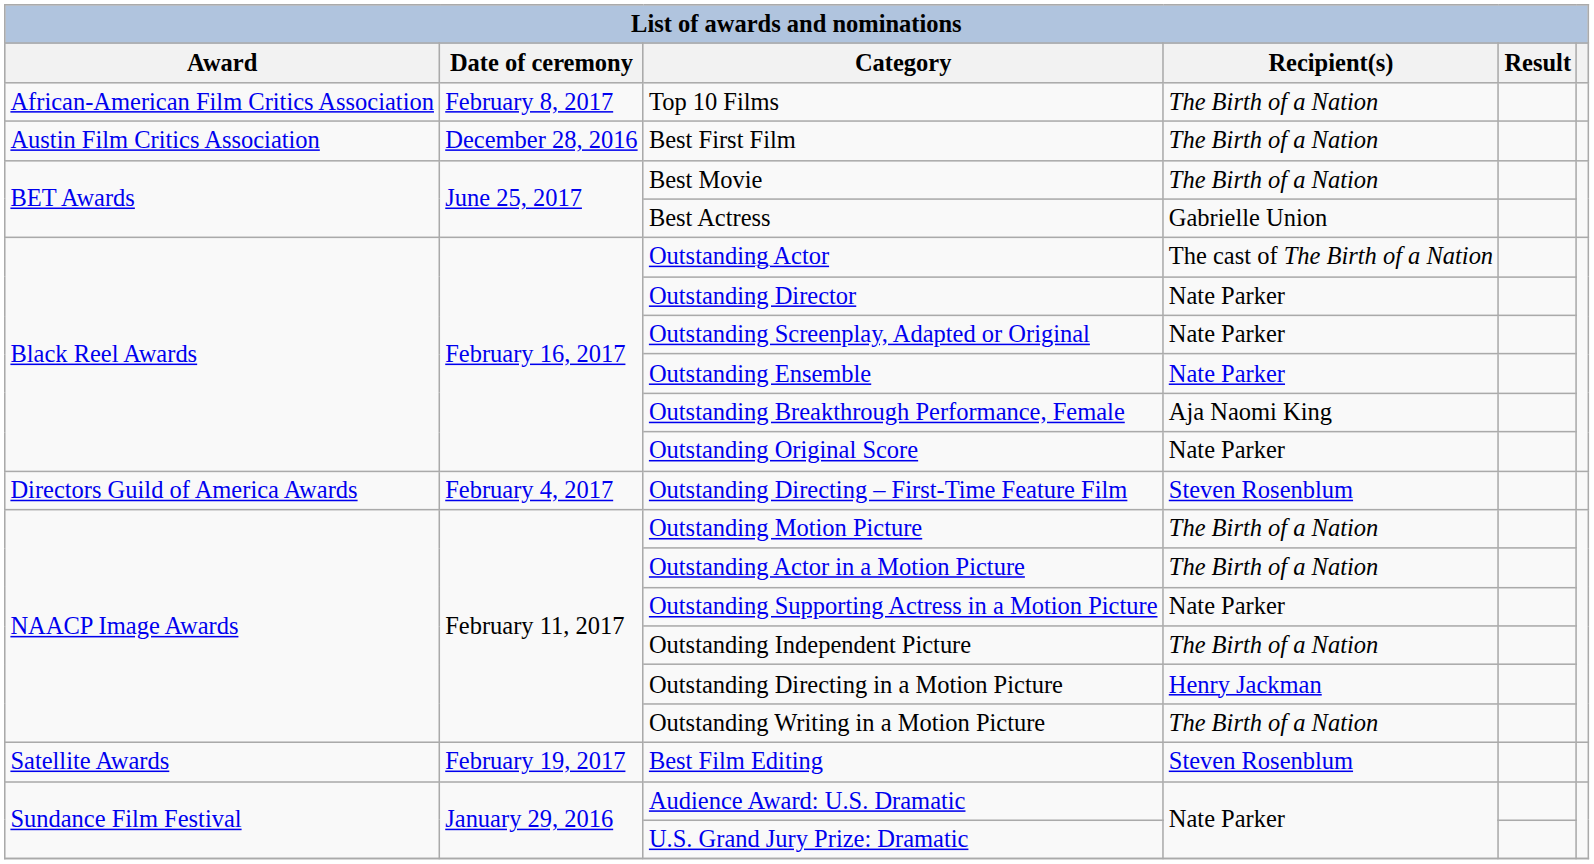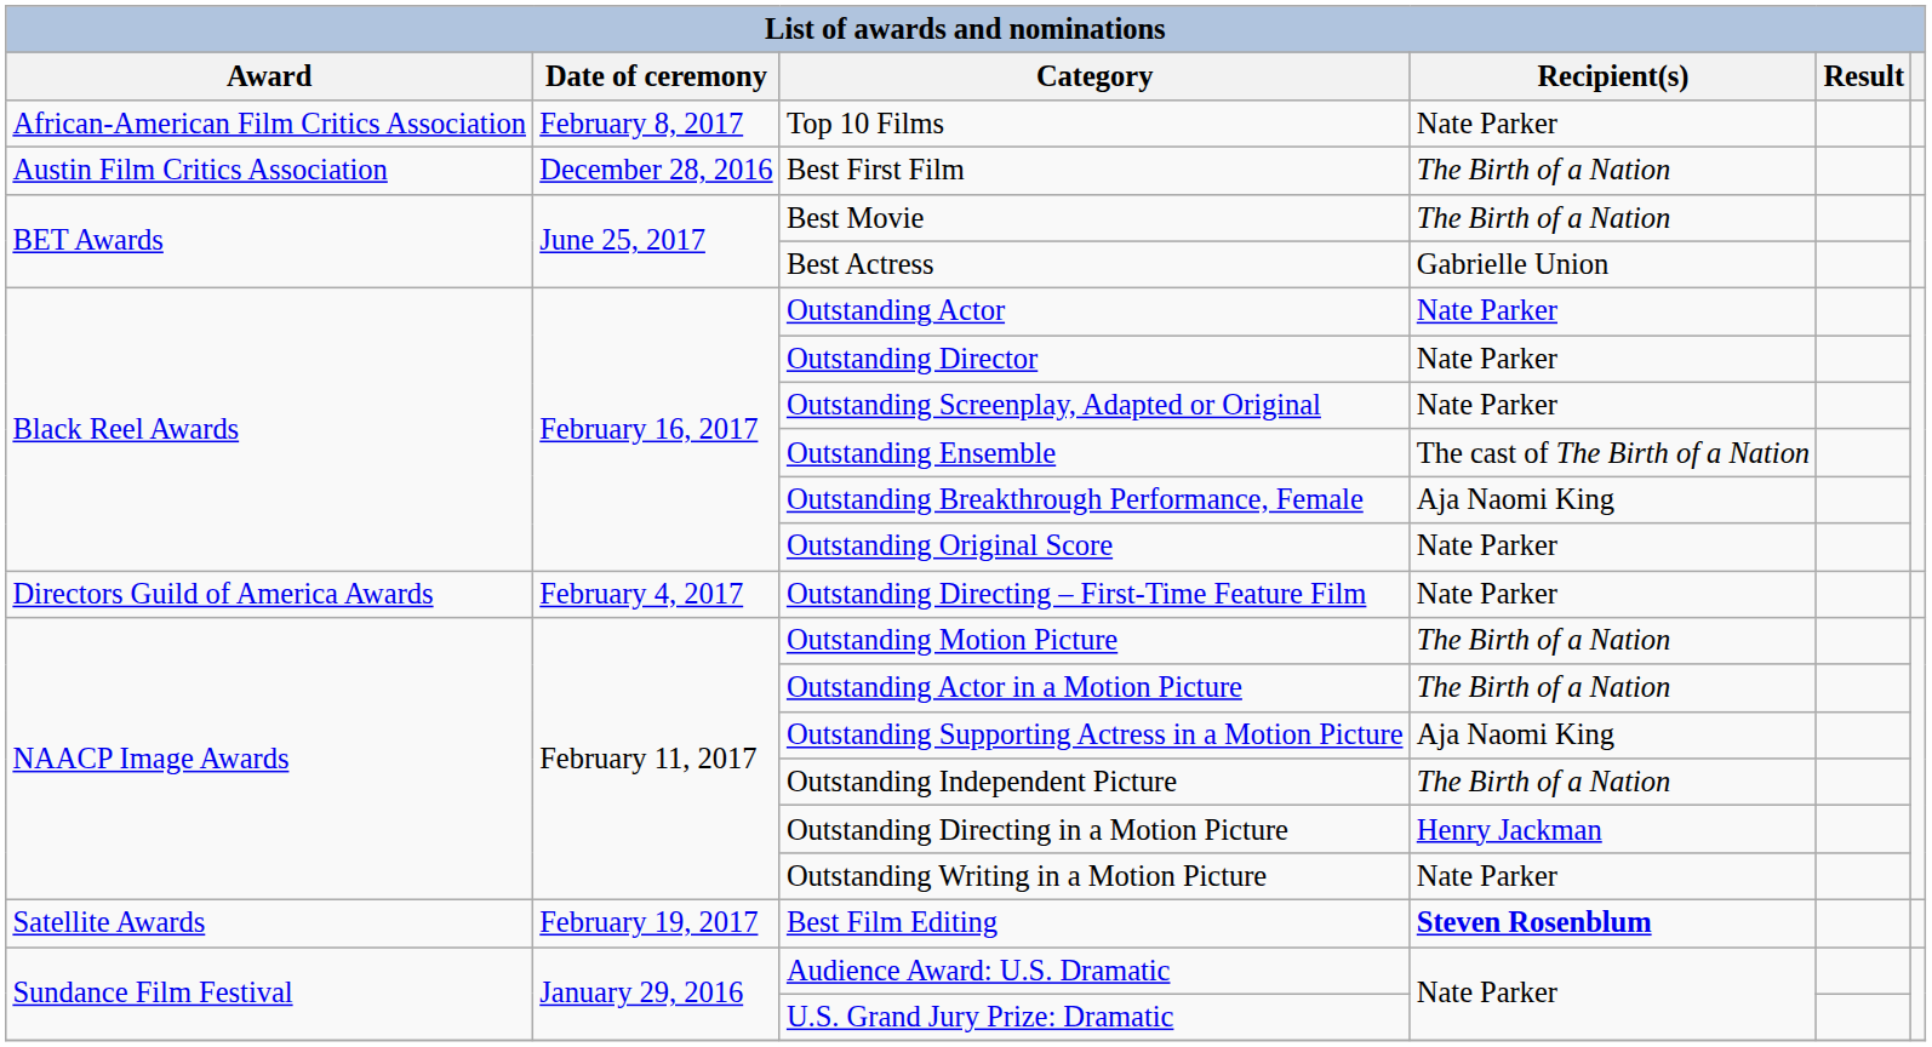 <table class="wikitable sortable">
 <tr style="background:#ccc; text-align:center;">
 <th colspan="6" style="background: LightSteelBlue;">List of awards and nominations</th>
 </tr>
 <tr style="background:#ccc; text-align:center;">
 <th>Award</th>
 <th>Date of ceremony</th>
 <th>Category</th>
 <th>Recipient(s)</th>
 <th>Result</th>
 <th></th>
 </tr>
 <tr>
 <td><a href='#'>African-American Film Critics Association</a></td>
 <td><a href='#'>February 8, 2017</a></td>
 <td>Top 10 Films</td>
-<td><em>The Birth of a Nation</em></td>
+<td>Nate Parker</td>
 <td></td>
 <td></td>
 </tr>
 <tr>
 <td><a href='#'>Austin Film Critics Association</a></td>
 <td><a href='#'>December 28, 2016</a></td>
 <td>Best First Film</td>
 <td><em>The Birth of a Nation</em></td>
 <td></td>
 <td></td>
 </tr>
 <tr>
 <td rowspan=2><a href='#'>BET Awards</a></td>
 <td rowspan=2><a href='#'>June 25, 2017</a></td>
 <td>Best Movie</td>
 <td><em>The Birth of a Nation</em></td>
 <td></td>
 <td rowspan=2></td>
 </tr>
 <tr>
 <td>Best Actress</td>
 <td>Gabrielle Union</td>
 <td></td>
 </tr>
 <tr>
 <td rowspan="6"><a href='#'>Black Reel Awards</a></td>
 <td rowspan="6"><a href='#'>February 16, 2017</a></td>
 <td><a href='#'>Outstanding Actor</a></td>
-<td>The cast of <em>The Birth of a Nation</em></td>
+<td><a href='#'>Nate Parker</a></td>
 <td></td>
 <td rowspan="6"></td>
 </tr>
 <tr>
 <td><a href='#'>Outstanding Director</a></td>
 <td>Nate Parker</td>
 <td></td>
 </tr>
 <tr>
 <td><a href='#'>Outstanding Screenplay, Adapted or Original</a></td>
 <td>Nate Parker</td>
 <td></td>
 </tr>
 <tr>
 <td><a href='#'>Outstanding Ensemble</a></td>
-<td><a href='#'>Nate Parker</a></td>
+<td>The cast of <em>The Birth of a Nation</em></td>
 <td></td>
 </tr>
 <tr>
 <td><a href='#'>Outstanding Breakthrough Performance, Female</a></td>
 <td>Aja Naomi King</td>
 <td></td>
 </tr>
 <tr>
 <td><a href='#'>Outstanding Original Score</a></td>
 <td>Nate Parker</td>
 <td></td>
 </tr>
 <tr>
 <td><a href='#'>Directors Guild of America Awards</a></td>
 <td><a href='#'>February 4, 2017</a></td>
 <td><a href='#'>Outstanding Directing – First-Time Feature Film</a></td>
-<td><a href='#'>Steven Rosenblum</a></td>
+<td>Nate Parker</td>
 <td></td>
 <td></td>
 </tr>
 <tr>
 <td rowspan="6"><a href='#'>NAACP Image Awards</a></td>
 <td rowspan="6">February 11, 2017</td>
 <td><a href='#'>Outstanding Motion Picture</a></td>
 <td><em>The Birth of a Nation</em></td>
 <td></td>
 <td rowspan="6"></td>
 </tr>
 <tr>
 <td><a href='#'>Outstanding Actor in a Motion Picture</a></td>
 <td><em>The Birth of a Nation</em></td>
 <td></td>
 </tr>
 <tr>
 <td><a href='#'>Outstanding Supporting Actress in a Motion Picture</a></td>
-<td>Nate Parker</td>
+<td>Aja Naomi King</td>
 <td></td>
 </tr>
 <tr>
 <td>Outstanding Independent Picture</td>
 <td><em>The Birth of a Nation</em></td>
 <td></td>
 </tr>
 <tr>
 <td>Outstanding Directing in a Motion Picture</td>
 <td><a href='#'>Henry Jackman</a></td>
 <td></td>
 </tr>
 <tr>
 <td>Outstanding Writing in a Motion Picture</td>
-<td><em>The Birth of a Nation</em></td>
+<td>Nate Parker</td>
 <td></td>
 </tr>
 <tr>
 <td><a href='#'>Satellite Awards</a></td>
 <td><a href='#'>February 19, 2017</a></td>
 <td><a href='#'>Best Film Editing</a></td>
-<td><a href='#'>Steven Rosenblum</a></td>
+<td><strong><a href='#'>Steven Rosenblum</a></strong></td>
 <td></td>
 <td></td>
 </tr>
 <tr>
 <td rowspan="2"><a href='#'>Sundance Film Festival</a></td>
 <td rowspan="2"><a href='#'>January 29, 2016</a></td>
 <td><a href='#'>Audience Award: U.S. Dramatic</a></td>
 <td rowspan="2">Nate Parker</td>
 <td></td>
 <td rowspan="2"></td>
 </tr>
 <tr>
 <td><a href='#'>U.S. Grand Jury Prize: Dramatic</a></td>
 <td></td>
 </tr>
 <tr>
 </tr>
 </table>
